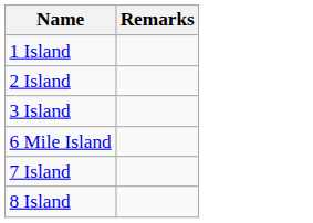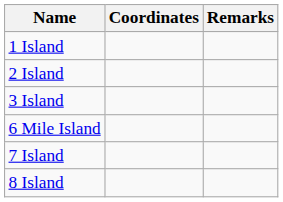 <table class="wikitable">
 <tr>
 <th>Name</th>
+<th>Coordinates</th>
 <th>Remarks</th>
 </tr>
 <tr>
 <td><a href='#'>1 Island</a></td>
 <td></td>
+<td></td>
 </tr>
 <tr>
 <td><a href='#'>2 Island</a></td>
+<td></td>
 <td></td>
 </tr>
 <tr>
 <td><a href='#'>3 Island</a></td>
 <td></td>
+<td></td>
 </tr>
 <tr>
 <td><a href='#'>6 Mile Island</a></td>
+<td></td>
 <td></td>
 </tr>
 <tr>
 <td><a href='#'>7 Island</a></td>
 <td></td>
+<td></td>
 </tr>
 <tr>
 <td><a href='#'>8 Island</a></td>
 <td></td>
+<td></td>
 </tr>
 </table>
